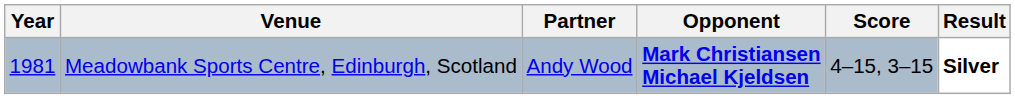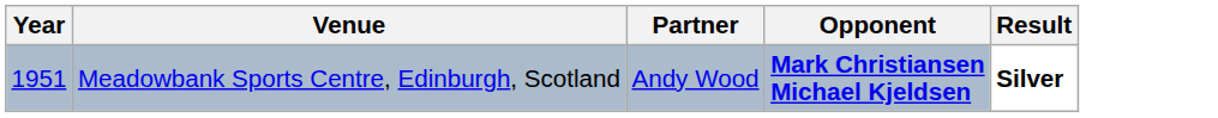 <table class="sortable wikitable" style="font-size: 90%;">
 <tr>
 <th>Year</th>
 <th>Venue</th>
 <th>Partner</th>
 <th>Opponent</th>
-<th>Score</th>
 <th>Result</th>
 </tr>
 <tr style="background:#AABBCC">
-<td align="center"><a href='#'>1981</a></td>
+<td align="center"><a href='#'>1951</a></td>
 <td align="left"><a href='#'>Meadowbank Sports Centre</a>, <a href='#'>Edinburgh</a>, Scotland</td>
 <td align="left"> <a href='#'>Andy Wood</a></td>
 <td align="left"><strong> <a href='#'>Mark Christiansen</a><br> <a href='#'>Michael Kjeldsen</a></strong></td>
-<td align="left">4–15, 3–15</td>
 <td style="text-align:left; background:white"> <strong>Silver</strong></td>
 </tr>
 </table>
